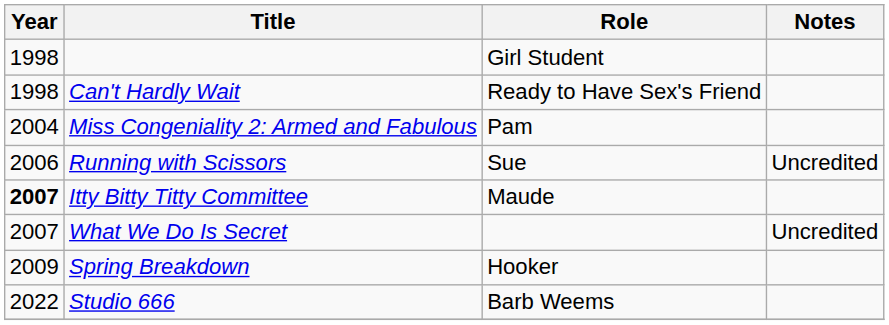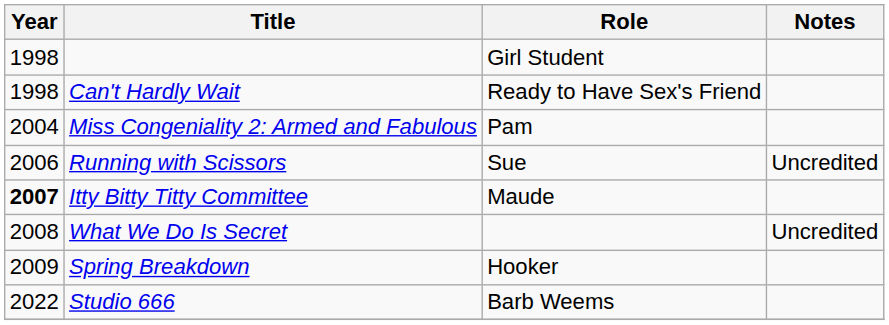 <table class="wikitable sortable">
 <tr>
 <th>Year</th>
 <th>Title</th>
 <th>Role</th>
 <th class="unsortable">Notes</th>
 </tr>
 <tr>
 <td>1998</td>
 <td><em></em></td>
 <td>Girl Student</td>
 <td></td>
 </tr>
 <tr>
 <td>1998</td>
 <td><em><a href='#'>Can't Hardly Wait</a></em></td>
 <td>Ready to Have Sex's Friend</td>
 <td></td>
 </tr>
 <tr>
 <td>2004</td>
 <td><em><a href='#'>Miss Congeniality 2: Armed and Fabulous</a></em></td>
 <td>Pam</td>
 <td></td>
 </tr>
 <tr>
 <td>2006</td>
 <td><em><a href='#'>Running with Scissors</a></em></td>
 <td>Sue</td>
 <td>Uncredited</td>
 </tr>
 <tr>
 <td><strong>2007</strong></td>
 <td><em><a href='#'>Itty Bitty Titty Committee</a></em></td>
 <td>Maude</td>
 <td></td>
 </tr>
 <tr>
-<td>2007</td>
+<td>2008</td>
 <td><em><a href='#'>What We Do Is Secret</a></em></td>
 <td></td>
 <td>Uncredited</td>
 </tr>
 <tr>
 <td>2009</td>
 <td><em><a href='#'>Spring Breakdown</a></em></td>
 <td>Hooker</td>
 <td></td>
 </tr>
 <tr>
 <td>2022</td>
 <td><em><a href='#'>Studio 666</a></em></td>
 <td>Barb Weems</td>
 <td></td>
 </tr>
 <tr>
 </tr>
 </table>
